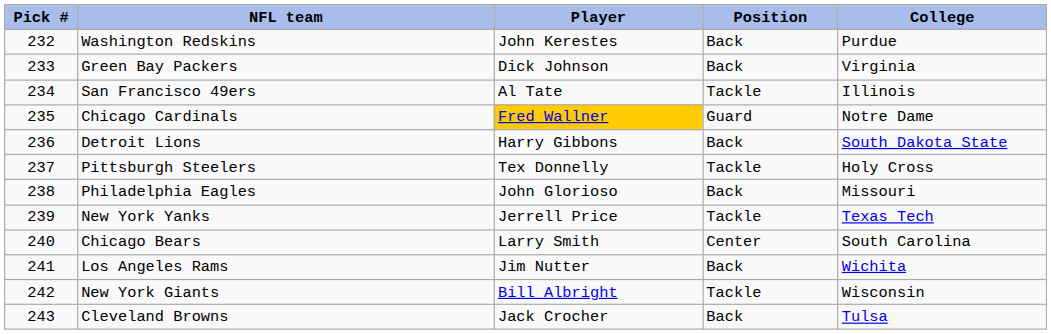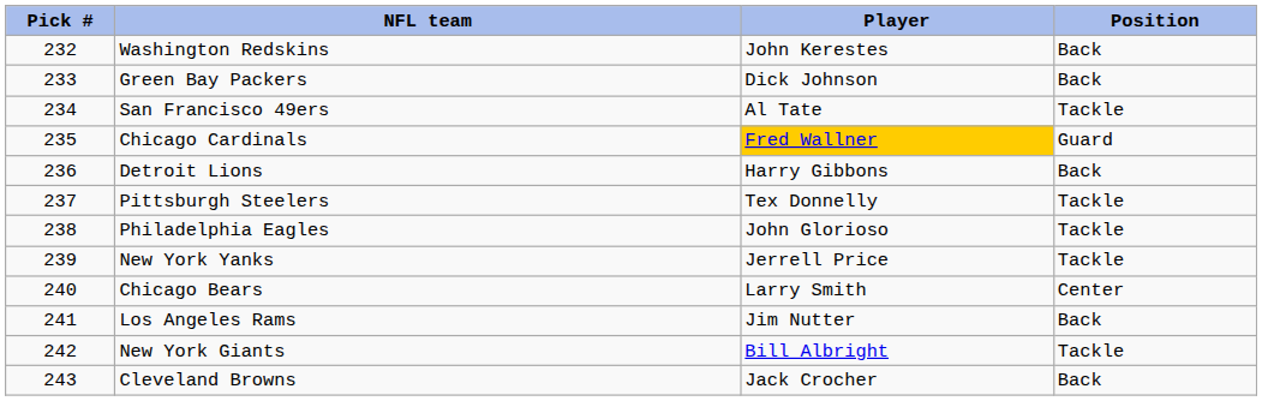 <table class="wikitable sortable sortable" style="width: 100%">
 <tr>
 <th style="background:#A8BDEC;" width=7%>Pick #</th>
 <th width=40% style="background:#A8BDEC;">NFL team</th>
 <th width=20% style="background:#A8BDEC;">Player</th>
 <th width=13% style="background:#A8BDEC;">Position</th>
-<th style="background:#A8BDEC;">College</th>
 </tr>
 <tr>
 <td align=center>232</td>
 <td>Washington Redskins</td>
 <td>John Kerestes</td>
 <td>Back</td>
-<td>Purdue</td>
 </tr>
 <tr>
 <td align=center>233</td>
 <td>Green Bay Packers</td>
 <td>Dick Johnson</td>
 <td>Back</td>
-<td>Virginia</td>
 </tr>
 <tr>
 <td align=center>234</td>
 <td>San Francisco 49ers</td>
 <td>Al Tate</td>
 <td>Tackle</td>
-<td>Illinois</td>
 </tr>
 <tr>
 <td align=center>235</td>
 <td>Chicago Cardinals</td>
 <td bgcolor="#FFCC00"><a href='#'>Fred Wallner</a></td>
 <td>Guard</td>
-<td>Notre Dame</td>
 </tr>
 <tr>
 <td align=center>236</td>
 <td>Detroit Lions</td>
 <td>Harry Gibbons</td>
 <td>Back</td>
-<td><a href='#'>South Dakota State</a></td>
 </tr>
 <tr>
 <td align=center>237</td>
 <td>Pittsburgh Steelers</td>
 <td>Tex Donnelly</td>
 <td>Tackle</td>
-<td>Holy Cross</td>
 </tr>
 <tr>
 <td align=center>238</td>
 <td>Philadelphia Eagles</td>
 <td>John Glorioso</td>
-<td>Back</td>
-<td>Missouri</td>
+<td>Tackle</td>
 </tr>
 <tr>
 <td align=center>239</td>
 <td>New York Yanks</td>
 <td>Jerrell Price</td>
 <td>Tackle</td>
-<td><a href='#'>Texas Tech</a></td>
 </tr>
 <tr>
 <td align=center>240</td>
 <td>Chicago Bears</td>
 <td>Larry Smith</td>
 <td>Center</td>
-<td>South Carolina</td>
 </tr>
 <tr>
 <td align=center>241</td>
 <td>Los Angeles Rams</td>
 <td>Jim Nutter</td>
 <td>Back</td>
-<td><a href='#'>Wichita</a></td>
 </tr>
 <tr>
 <td align=center>242</td>
 <td>New York Giants</td>
 <td><a href='#'>Bill Albright</a></td>
 <td>Tackle</td>
-<td>Wisconsin</td>
 </tr>
 <tr>
 <td align=center>243</td>
 <td>Cleveland Browns</td>
 <td>Jack Crocher</td>
 <td>Back</td>
-<td><a href='#'>Tulsa</a></td>
 </tr>
 </table>
